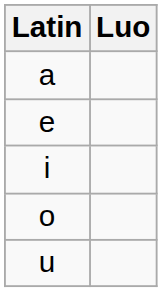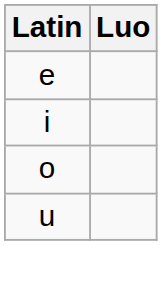 <table class="wikitable" style="text-align: center;">
 <tr>
 <th>Latin</th>
 <th>Luo</th>
-</tr>
-<tr>
-<td>a</td>
-<td></td>
 </tr>
 <tr>
 <td>e</td>
 <td></td>
 </tr>
 <tr>
 <td>i</td>
 <td></td>
 </tr>
 <tr>
 <td>o</td>
 <td></td>
 </tr>
 <tr>
 <td>u</td>
 <td></td>
 </tr>
 </table>
